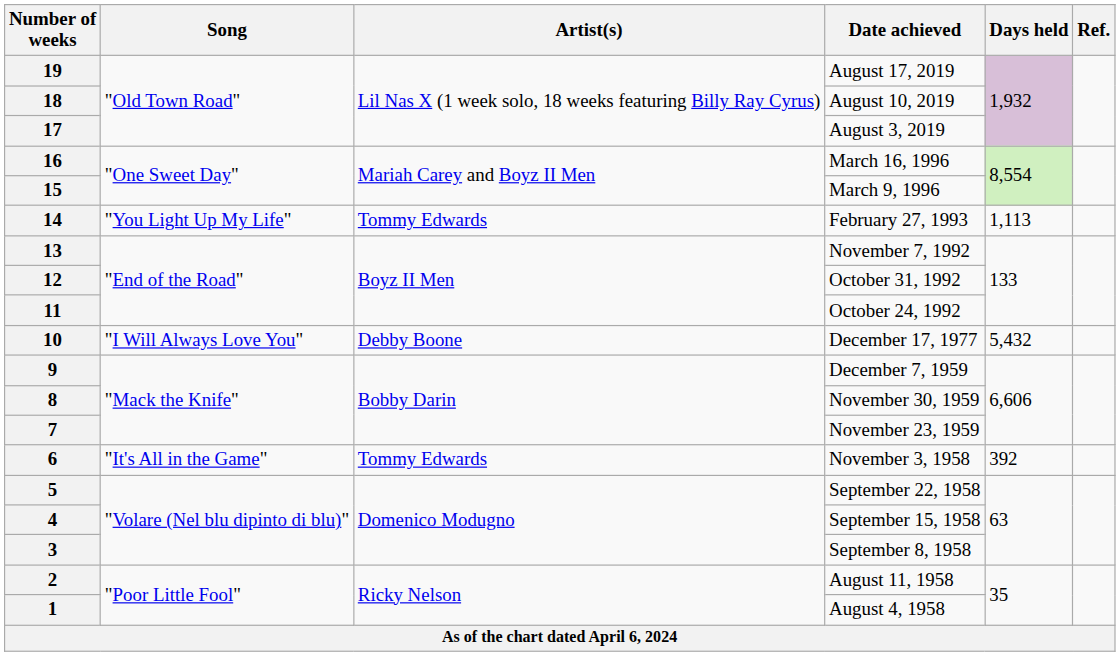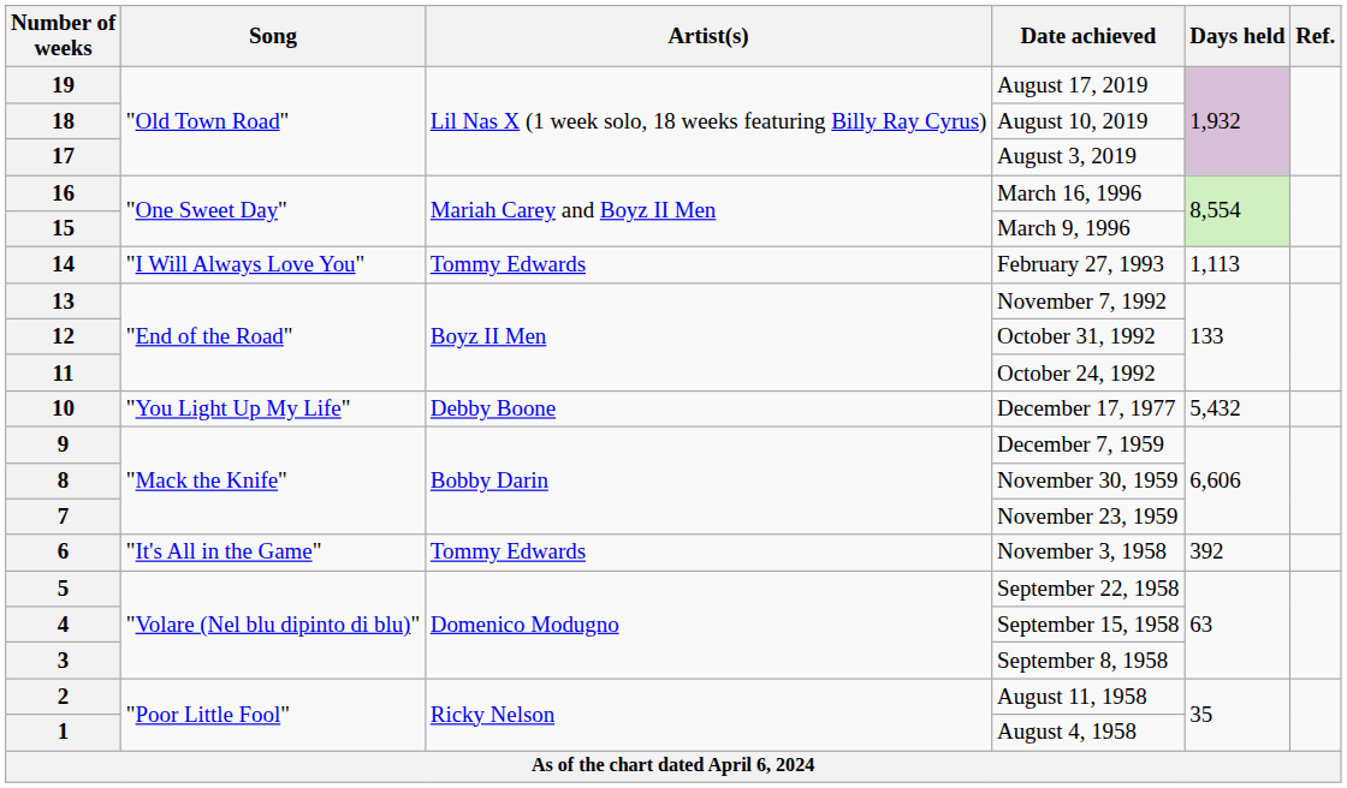 <table class="wikitable">
 <tr>
 <th>Number of <br> weeks</th>
 <th>Song</th>
 <th>Artist(s)</th>
 <th>Date achieved</th>
 <th>Days held</th>
 <th>Ref.</th>
 </tr>
 <tr>
 <th>19</th>
 <td rowspan=3>"<a href='#'>Old Town Road</a>"</td>
 <td rowspan=3><a href='#'>Lil Nas X</a> (1 week solo, 18 weeks featuring <a href='#'>Billy Ray Cyrus</a>)</td>
 <td>August 17, 2019</td>
 <td scope="row" style="background-color:#D8BFD8" rowspan=3>1,932</td>
 <td rowspan=3></td>
 </tr>
 <tr>
 <th>18</th>
 <td>August 10, 2019</td>
 </tr>
 <tr>
 <th>17</th>
 <td>August 3, 2019</td>
 </tr>
 <tr>
 <th>16</th>
 <td rowspan=2>"<a href='#'>One Sweet Day</a>"</td>
 <td rowspan=2><a href='#'>Mariah Carey</a> and <a href='#'>Boyz II Men</a></td>
 <td>March 16, 1996</td>
 <td scope="row" style="background-color:#d0f0c0" rowspan=2>8,554</td>
 <td rowspan=2></td>
 </tr>
 <tr>
 <th>15</th>
 <td>March 9, 1996</td>
 </tr>
 <tr>
 <th>14</th>
-<td>"<a href='#'>You Light Up My Life</a>"</td>
+<td>"<a href='#'>I Will Always Love You</a>"</td>
 <td><a href='#'>Tommy Edwards</a></td>
 <td>February 27, 1993</td>
 <td>1,113</td>
 <td></td>
 </tr>
 <tr>
 <th>13</th>
 <td rowspan=3>"<a href='#'>End of the Road</a>"</td>
 <td rowspan=3><a href='#'>Boyz II Men</a></td>
 <td>November 7, 1992</td>
 <td rowspan=3>133</td>
 <td rowspan=3></td>
 </tr>
 <tr>
 <th>12</th>
 <td>October 31, 1992</td>
 </tr>
 <tr>
 <th>11</th>
 <td>October 24, 1992</td>
 </tr>
 <tr>
 <th>10</th>
-<td>"<a href='#'>I Will Always Love You</a>"</td>
+<td>"<a href='#'>You Light Up My Life</a>"</td>
 <td><a href='#'>Debby Boone</a></td>
 <td>December 17, 1977</td>
 <td>5,432</td>
 <td></td>
 </tr>
 <tr>
 <th>9</th>
 <td rowspan=3>"<a href='#'>Mack the Knife</a>"</td>
 <td rowspan=3><a href='#'>Bobby Darin</a></td>
 <td>December 7, 1959</td>
 <td rowspan=3>6,606</td>
 <td rowspan=3></td>
 </tr>
 <tr>
 <th>8</th>
 <td>November 30, 1959</td>
 </tr>
 <tr>
 <th>7</th>
 <td>November 23, 1959</td>
 </tr>
 <tr>
 <th>6</th>
 <td>"<a href='#'>It's All in the Game</a>"</td>
 <td><a href='#'>Tommy Edwards</a></td>
 <td>November 3, 1958</td>
 <td>392</td>
 <td></td>
 </tr>
 <tr>
 <th>5</th>
 <td rowspan=3>"<a href='#'>Volare (Nel blu dipinto di blu)</a>"</td>
 <td rowspan=3><a href='#'>Domenico Modugno</a></td>
 <td>September 22, 1958</td>
 <td rowspan=3>63</td>
 <td rowspan=3></td>
 </tr>
 <tr>
 <th>4</th>
 <td>September 15, 1958</td>
 </tr>
 <tr>
 <th>3</th>
 <td>September 8, 1958</td>
 </tr>
 <tr>
 <th>2</th>
 <td rowspan=2>"<a href='#'>Poor Little Fool</a>"</td>
 <td rowspan=2><a href='#'>Ricky Nelson</a></td>
 <td>August 11, 1958</td>
 <td rowspan=2>35</td>
 <td rowspan=2></td>
 </tr>
 <tr>
 <th>1</th>
 <td>August 4, 1958</td>
 </tr>
 <tr>
 <th colspan="6" style="text-align:center; font-size:85%;">As of the chart dated April 6, 2024</th>
 </tr>
 </table>
